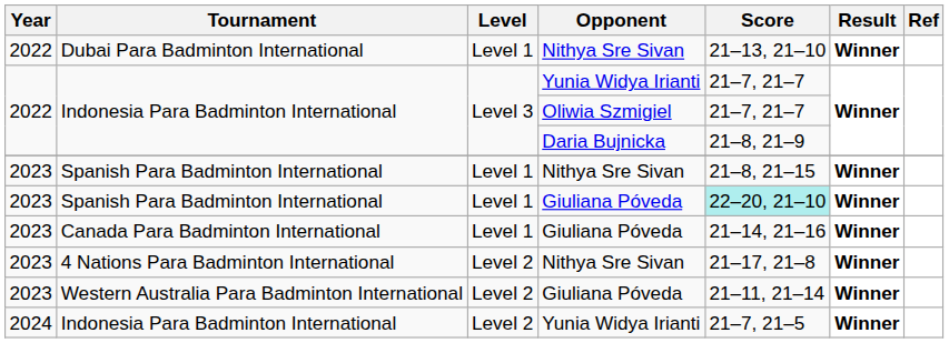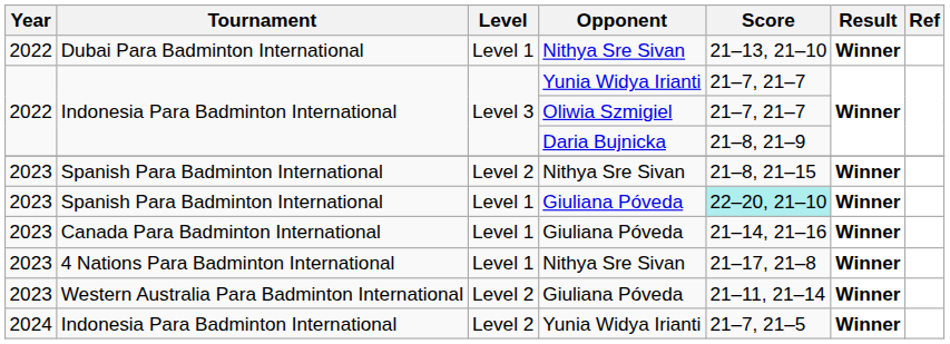 <table class="sortable wikitable" style="font-size: 95%;">
 <tr>
 <th>Year</th>
 <th>Tournament</th>
 <th>Level</th>
 <th>Opponent</th>
 <th>Score</th>
 <th>Result</th>
 <th>Ref</th>
 </tr>
 <tr>
 <td align="center">2022</td>
 <td align="left">Dubai Para Badminton International</td>
 <td align="left">Level 1</td>
 <td align="left"> <a href='#'>Nithya Sre Sivan</a></td>
 <td align="left">21–13, 21–10</td>
 <td style="text-align:left; background:white"> <strong>Winner</strong></td>
 <td style="text-align:center; background:white"></td>
 </tr>
 <tr>
 <td align="center" rowspan="3">2022</td>
 <td align="left" rowspan="3">Indonesia Para Badminton International</td>
 <td align="left" rowspan="3">Level 3</td>
 <td align="left"> <a href='#'>Yunia Widya Irianti</a></td>
 <td align="left">21–7, 21–7</td>
 <td style="text-align:left; background:white" rowspan="3"> <strong>Winner</strong></td>
 <td style="text-align:center; background:white" rowspan="3"></td>
 </tr>
 <tr>
 <td align="left"> <a href='#'>Oliwia Szmigiel</a></td>
 <td align="left">21–7, 21–7</td>
 </tr>
 <tr>
 <td align="left"> <a href='#'>Daria Bujnicka</a></td>
 <td align="left">21–8, 21–9</td>
 </tr>
 <tr>
 </tr>
 <tr>
 <td align="center">2023</td>
 <td align="left">Spanish Para Badminton International</td>
-<td align="left">Level 1</td>
+<td align="left">Level 2</td>
 <td align="left"> Nithya Sre Sivan</td>
 <td align="left">21–8, 21–15</td>
 <td style="text-align:left; background:white"> <strong>Winner</strong></td>
 <td style="text-align:center; background:white"></td>
 </tr>
 <tr>
 <td align="center">2023</td>
 <td align="left">Spanish Para Badminton International</td>
 <td align="left">Level 1</td>
 <td align="left"> <a href='#'>Giuliana Póveda</a></td>
 <td align="left" style="background: paleturquoise;">22–20, 21–10</td>
 <td style="text-align:left; background:white"> <strong>Winner</strong></td>
 <td style="text-align:center; background:white"></td>
 </tr>
 <tr>
 <td align="center">2023</td>
 <td align="left">Canada Para Badminton International</td>
 <td align="left">Level 1</td>
 <td align="left"> Giuliana Póveda</td>
 <td align="left">21–14, 21–16</td>
 <td style="text-align:left; background:white"> <strong>Winner</strong></td>
 <td style="text-align:center; background:white"></td>
 </tr>
 <tr>
 <td align="center">2023</td>
 <td align="left">4 Nations Para Badminton International</td>
-<td align="left">Level 2</td>
+<td align="left">Level 1</td>
 <td align="left"> Nithya Sre Sivan</td>
 <td align="left">21–17, 21–8</td>
 <td style="text-align:left; background:white"> <strong>Winner</strong></td>
 <td style="text-align:center; background:white"></td>
 </tr>
 <tr>
 <td align="center">2023</td>
 <td align="left">Western Australia Para Badminton International</td>
 <td align="left">Level 2</td>
 <td align="left"> Giuliana Póveda</td>
 <td align="left">21–11, 21–14</td>
 <td style="text-align:left; background:white"> <strong>Winner</strong></td>
 <td style="text-align:center; background:white"></td>
 </tr>
 <tr>
 <td align="center">2024</td>
 <td align="left">Indonesia Para Badminton International</td>
 <td align="left">Level 2</td>
 <td align="left"> Yunia Widya Irianti</td>
 <td align="left">21–7, 21–5</td>
 <td style="text-align:left; background:white"> <strong>Winner</strong></td>
 <td style="text-align:center; background:white"></td>
 </tr>
 </table>
